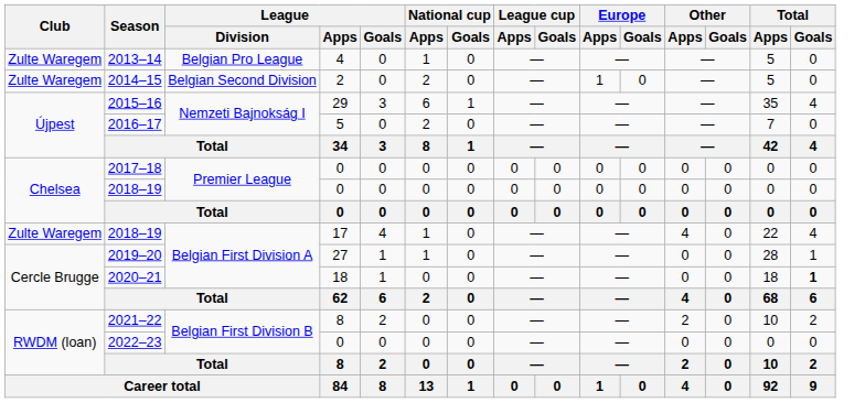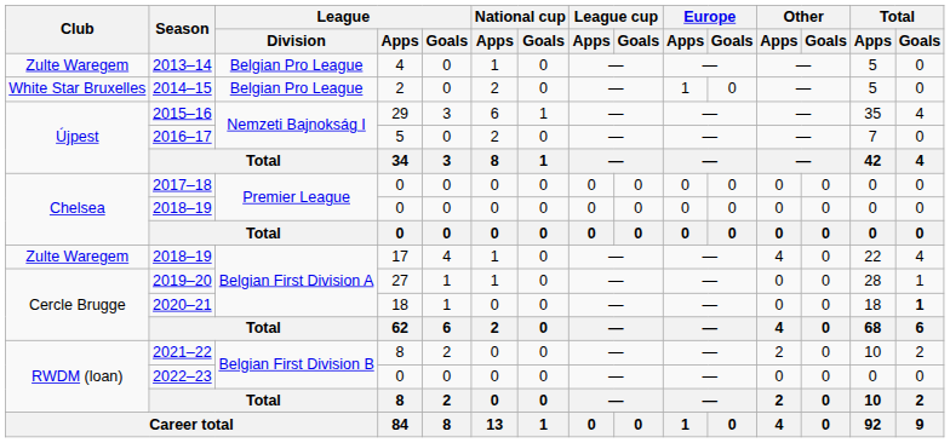 <table class="wikitable" style="text-align: center;">
 <tr>
 <th rowspan="2">Club</th>
 <th rowspan="2">Season</th>
 <th colspan="3">League</th>
 <th colspan="2">National cup</th>
 <th colspan="2">League cup</th>
 <th colspan="2"><a href='#'>Europe</a></th>
 <th colspan="2">Other</th>
 <th colspan="2">Total</th>
 </tr>
 <tr>
 <th>Division</th>
 <th>Apps</th>
 <th>Goals</th>
 <th>Apps</th>
 <th>Goals</th>
 <th>Apps</th>
 <th>Goals</th>
 <th>Apps</th>
 <th>Goals</th>
 <th>Apps</th>
 <th>Goals</th>
 <th>Apps</th>
 <th>Goals</th>
 </tr>
 <tr>
 <td><a href='#'>Zulte Waregem</a></td>
 <td><a href='#'>2013–14</a></td>
 <td><a href='#'>Belgian Pro League</a></td>
 <td>4</td>
 <td>0</td>
 <td>1</td>
 <td>0</td>
 <td colspan="2">—</td>
 <td colspan="2">—</td>
 <td colspan="2">—</td>
 <td>5</td>
 <td>0</td>
 </tr>
 <tr>
-<td><a href='#'>Zulte Waregem</a></td>
+<td><a href='#'>White Star Bruxelles</a></td>
 <td><a href='#'>2014–15</a></td>
-<td><a href='#'>Belgian Second Division</a></td>
+<td><a href='#'>Belgian Pro League</a></td>
 <td>2</td>
 <td>0</td>
 <td>2</td>
 <td>0</td>
 <td colspan="2">—</td>
 <td>1</td>
 <td>0</td>
 <td colspan="2">—</td>
 <td>5</td>
 <td>0</td>
 </tr>
 <tr>
 <td rowspan="3"><a href='#'>Újpest</a></td>
 <td><a href='#'>2015–16</a></td>
 <td rowspan="2"><a href='#'>Nemzeti Bajnokság I</a></td>
 <td>29</td>
 <td>3</td>
 <td>6</td>
 <td>1</td>
 <td colspan="2">—</td>
 <td colspan="2">—</td>
 <td colspan="2">—</td>
 <td>35</td>
 <td>4</td>
 </tr>
 <tr>
 <td><a href='#'>2016–17</a></td>
 <td>5</td>
 <td>0</td>
 <td>2</td>
 <td>0</td>
 <td colspan="2">—</td>
 <td colspan="2">—</td>
 <td colspan="2">—</td>
 <td>7</td>
 <td>0</td>
 </tr>
 <tr>
 <th colspan="2">Total</th>
 <th>34</th>
 <th>3</th>
 <th>8</th>
 <th>1</th>
 <th colspan="2">—</th>
 <th colspan="2">—</th>
 <th colspan="2">—</th>
 <th>42</th>
 <th>4</th>
 </tr>
 <tr>
 <td rowspan="3"><a href='#'>Chelsea</a></td>
 <td><a href='#'>2017–18</a></td>
 <td rowspan="2"><a href='#'>Premier League</a></td>
 <td>0</td>
 <td>0</td>
 <td>0</td>
 <td>0</td>
 <td>0</td>
 <td>0</td>
 <td>0</td>
 <td>0</td>
 <td>0</td>
 <td>0</td>
 <td>0</td>
 <td>0</td>
 </tr>
 <tr>
 <td><a href='#'>2018–19</a></td>
 <td>0</td>
 <td>0</td>
 <td>0</td>
 <td>0</td>
 <td>0</td>
 <td>0</td>
 <td>0</td>
 <td>0</td>
 <td>0</td>
 <td>0</td>
 <td>0</td>
 <td>0</td>
 </tr>
 <tr>
 <th colspan="2">Total</th>
 <th>0</th>
 <th>0</th>
 <th>0</th>
 <th>0</th>
 <th>0</th>
 <th>0</th>
 <th>0</th>
 <th>0</th>
 <th>0</th>
 <th>0</th>
 <th>0</th>
 <th>0</th>
 </tr>
 <tr>
 <td><a href='#'>Zulte Waregem</a></td>
 <td><a href='#'>2018–19</a></td>
 <td rowspan="3"><a href='#'>Belgian First Division A</a></td>
 <td>17</td>
 <td>4</td>
 <td>1</td>
 <td>0</td>
 <td colspan="2">—</td>
 <td colspan="2">—</td>
 <td>4</td>
 <td>0</td>
 <td>22</td>
 <td>4</td>
 </tr>
 <tr>
 <td rowspan="3">Cercle Brugge</td>
 <td><a href='#'>2019–20</a></td>
 <td>27</td>
 <td>1</td>
 <td>1</td>
 <td>0</td>
 <td colspan="2">—</td>
 <td colspan="2">—</td>
 <td>0</td>
 <td>0</td>
 <td>28</td>
 <td>1</td>
 </tr>
 <tr>
 <td><a href='#'>2020–21</a></td>
 <td>18</td>
 <td>1</td>
 <td>0</td>
 <td>0</td>
 <td colspan="2">—</td>
 <td colspan="2">—</td>
 <td>0</td>
 <td>0</td>
 <td>18</td>
 <td><strong>1</strong></td>
 </tr>
 <tr>
 <th colspan="2">Total</th>
 <th>62</th>
 <th>6</th>
 <th>2</th>
 <th>0</th>
 <th colspan="2">—</th>
 <th colspan="2">—</th>
 <th>4</th>
 <th>0</th>
 <th>68</th>
 <th>6</th>
 </tr>
 <tr>
 <td rowspan="3"><a href='#'>RWDM</a> (loan)</td>
 <td><a href='#'>2021–22</a></td>
 <td rowspan="2"><a href='#'>Belgian First Division B</a></td>
 <td>8</td>
 <td>2</td>
 <td>0</td>
 <td>0</td>
 <td colspan="2">—</td>
 <td colspan="2">—</td>
 <td>2</td>
 <td>0</td>
 <td>10</td>
 <td>2</td>
 </tr>
 <tr>
 <td><a href='#'>2022–23</a></td>
 <td>0</td>
 <td>0</td>
 <td>0</td>
 <td>0</td>
 <td colspan="2">—</td>
 <td colspan="2">—</td>
 <td>0</td>
 <td>0</td>
 <td>0</td>
 <td>0</td>
 </tr>
 <tr>
 <th colspan="2">Total</th>
 <th>8</th>
 <th>2</th>
 <th>0</th>
 <th>0</th>
 <th colspan="2">—</th>
 <th colspan="2">—</th>
 <th>2</th>
 <th>0</th>
 <th>10</th>
 <th>2</th>
 </tr>
 <tr>
 <th colspan="3">Career total</th>
 <th>84</th>
 <th>8</th>
 <th>13</th>
 <th>1</th>
 <th>0</th>
 <th>0</th>
 <th>1</th>
 <th>0</th>
 <th>4</th>
 <th>0</th>
 <th>92</th>
 <th>9</th>
 </tr>
 </table>
